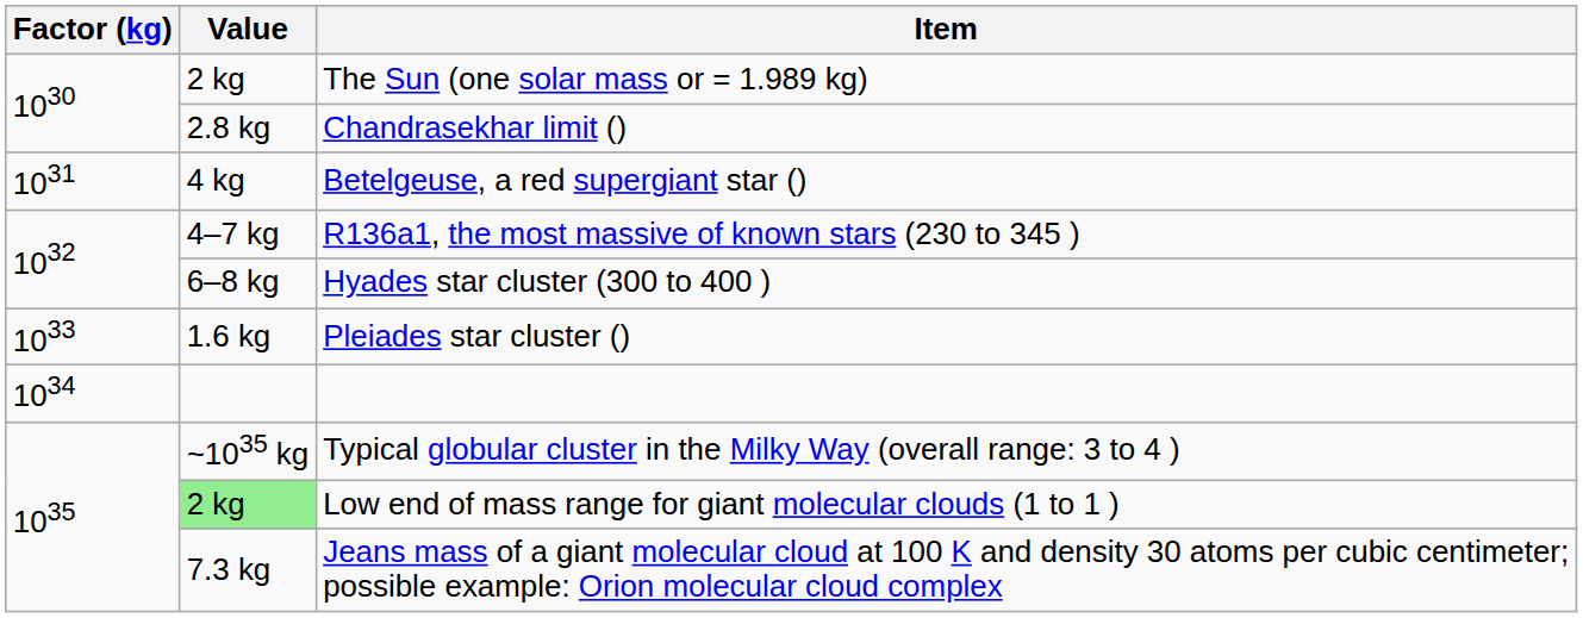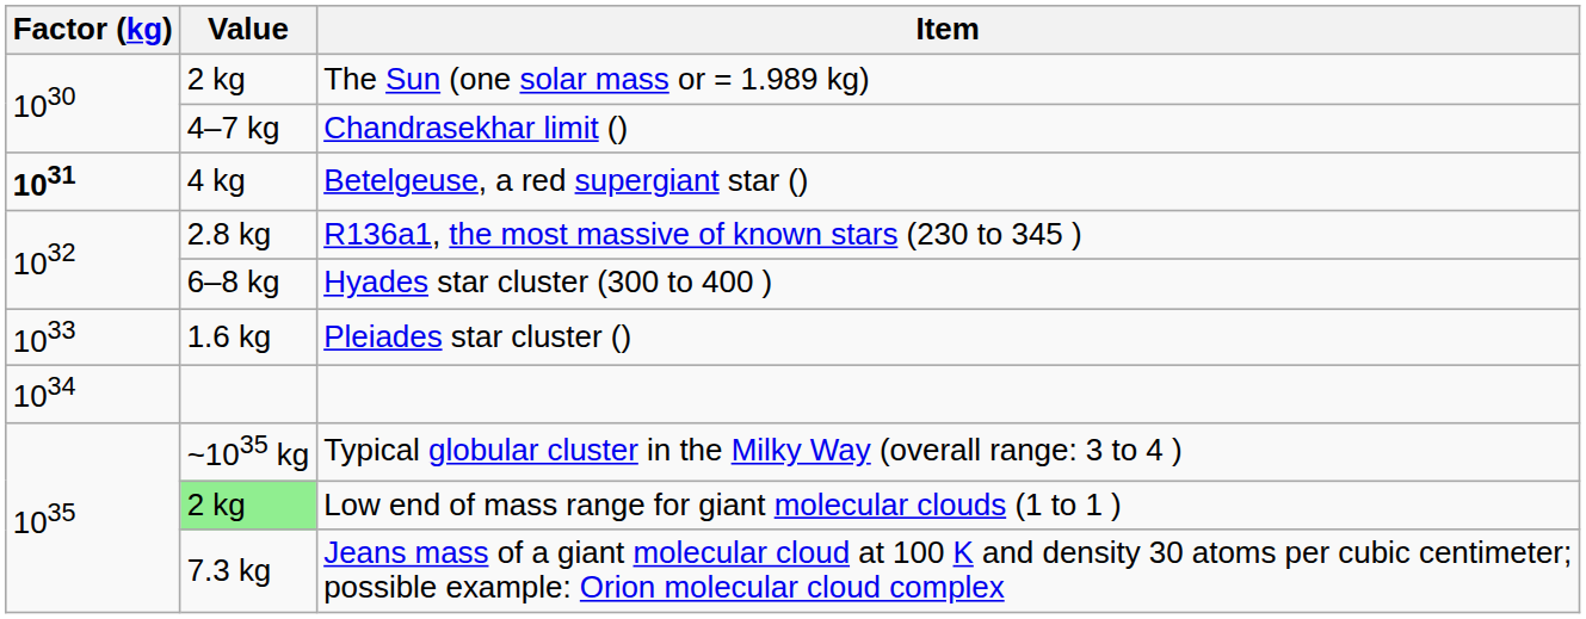 <table class="wikitable">
 <tr>
 <th>Factor (<a href='#'>kg</a>)</th>
 <th>Value</th>
 <th>Item</th>
 </tr>
 <tr>
 <td rowspan=2>10<sup>30</sup></td>
 <td>2 kg</td>
 <td>The <a href='#'>Sun</a> (one <a href='#'>solar mass</a> or  = 1.989 kg)</td>
 </tr>
 <tr>
-<td>2.8 kg</td>
+<td>4–7 kg</td>
 <td><a href='#'>Chandrasekhar limit</a> ()</td>
 </tr>
 <tr>
-<td>10<sup>31</sup></td>
+<td><strong>10<sup>31</sup></strong></td>
 <td>4 kg</td>
 <td><a href='#'>Betelgeuse</a>, a red <a href='#'>supergiant</a> star ()</td>
 </tr>
 <tr>
 <td rowspan=2>10<sup>32</sup></td>
-<td>4–7 kg</td>
+<td>2.8 kg</td>
 <td><a href='#'>R136a1</a>, <a href='#'>the most massive of known stars</a> (230 to 345 )</td>
 </tr>
 <tr>
 <td>6–8 kg</td>
 <td><a href='#'>Hyades</a> star cluster (300 to 400 )</td>
 </tr>
 <tr>
 <td>10<sup>33</sup></td>
 <td>1.6 kg</td>
 <td><a href='#'>Pleiades</a> star cluster ()</td>
 </tr>
 <tr>
 <td>10<sup>34</sup></td>
 <td></td>
 <td></td>
 </tr>
 <tr>
 <td rowspan=3>10<sup>35</sup></td>
 <td>~10<sup>35</sup> kg</td>
 <td>Typical <a href='#'>globular cluster</a> in the <a href='#'>Milky Way</a> (overall range:  3 to 4 )</td>
 </tr>
 <tr>
 <td style="background: lightgreen;">2 kg</td>
 <td>Low end of mass range for giant <a href='#'>molecular clouds</a> (1 to 1 )</td>
 </tr>
 <tr>
 <td>7.3 kg</td>
 <td><a href='#'>Jeans mass</a> of a giant <a href='#'>molecular cloud</a> at 100 <a href='#'>K</a> and density 30 atoms per cubic centimeter;<br>possible example: <a href='#'>Orion molecular cloud complex</a></td>
 </tr>
 </table>
